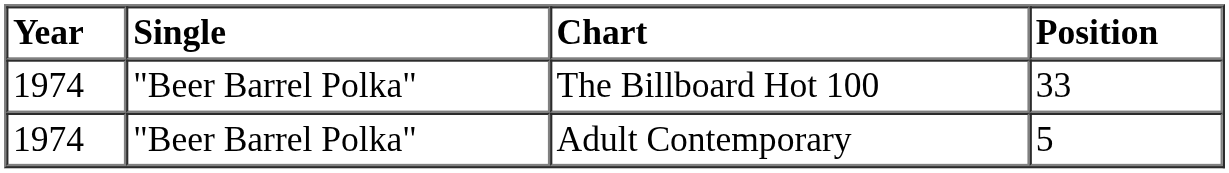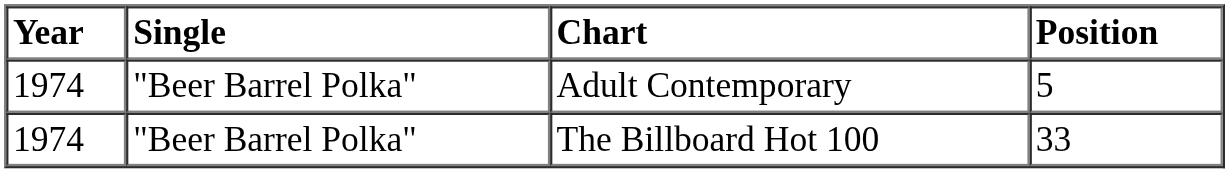 <table border=1 cellspacing=0 cellpadding=2 width="550px">
 <tr>
 <th align="left">Year</th>
 <th align="left">Single</th>
 <th align="left">Chart</th>
 <th align="left">Position</th>
 </tr>
 <tr>
 <td align="left">1974</td>
 <td align="left">"Beer Barrel Polka"</td>
-<td align="left">The Billboard Hot 100</td>
-<td align="left">33</td>
+<td align="left">Adult Contemporary</td>
+<td align="left">5</td>
 </tr>
 <tr>
 <td align="left">1974</td>
 <td align="left">"Beer Barrel Polka"</td>
-<td align="left">Adult Contemporary</td>
-<td align="left">5</td>
+<td align="left">The Billboard Hot 100</td>
+<td align="left">33</td>
 </tr>
 </table>
